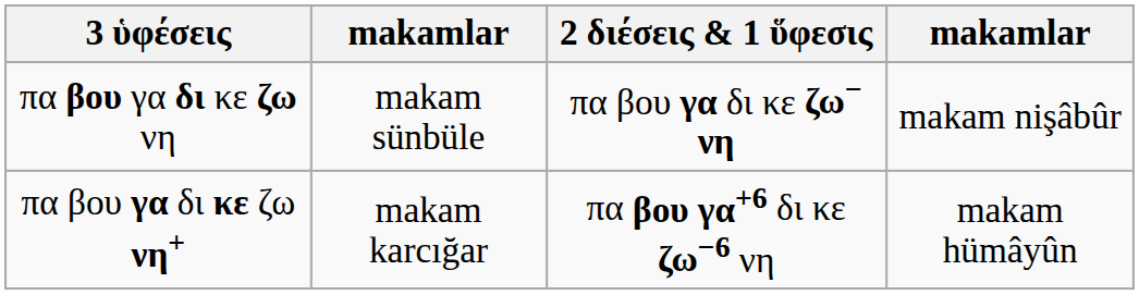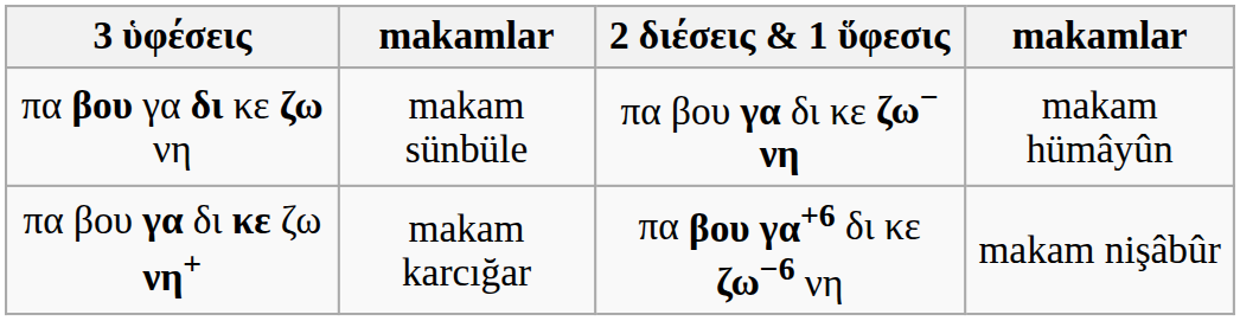 <table class="wikitable" style="text-align:center; width:80%;">
 <tr>
 <th>3 ὑφέσεις</th>
 <th>makamlar</th>
 <th>2 διέσεις & 1 ὕφεσις</th>
 <th>makamlar</th>
 </tr>
 <tr>
 <td>πα <strong>βου</strong> γα <strong>δι</strong> κε <strong>ζω</strong> νη</td>
 <td>makam sünbüle</td>
 <td>πα βου <strong>γα</strong> δι κε <strong>ζω<sup>−</sup> νη</strong></td>
-<td>makam nişâbûr</td>
+<td>makam hümâyûn</td>
 </tr>
 <tr>
 <td>πα βου <strong>γα</strong> δι <strong>κε</strong> ζω <strong>νη<sup>+</sup></strong></td>
 <td>makam karcığar</td>
 <td>πα <strong>βου γα<sup>+6</sup></strong> δι κε <strong>ζω<sup>−6</sup></strong> νη</td>
-<td>makam hümâyûn</td>
+<td>makam nişâbûr</td>
 </tr>
 </table>
